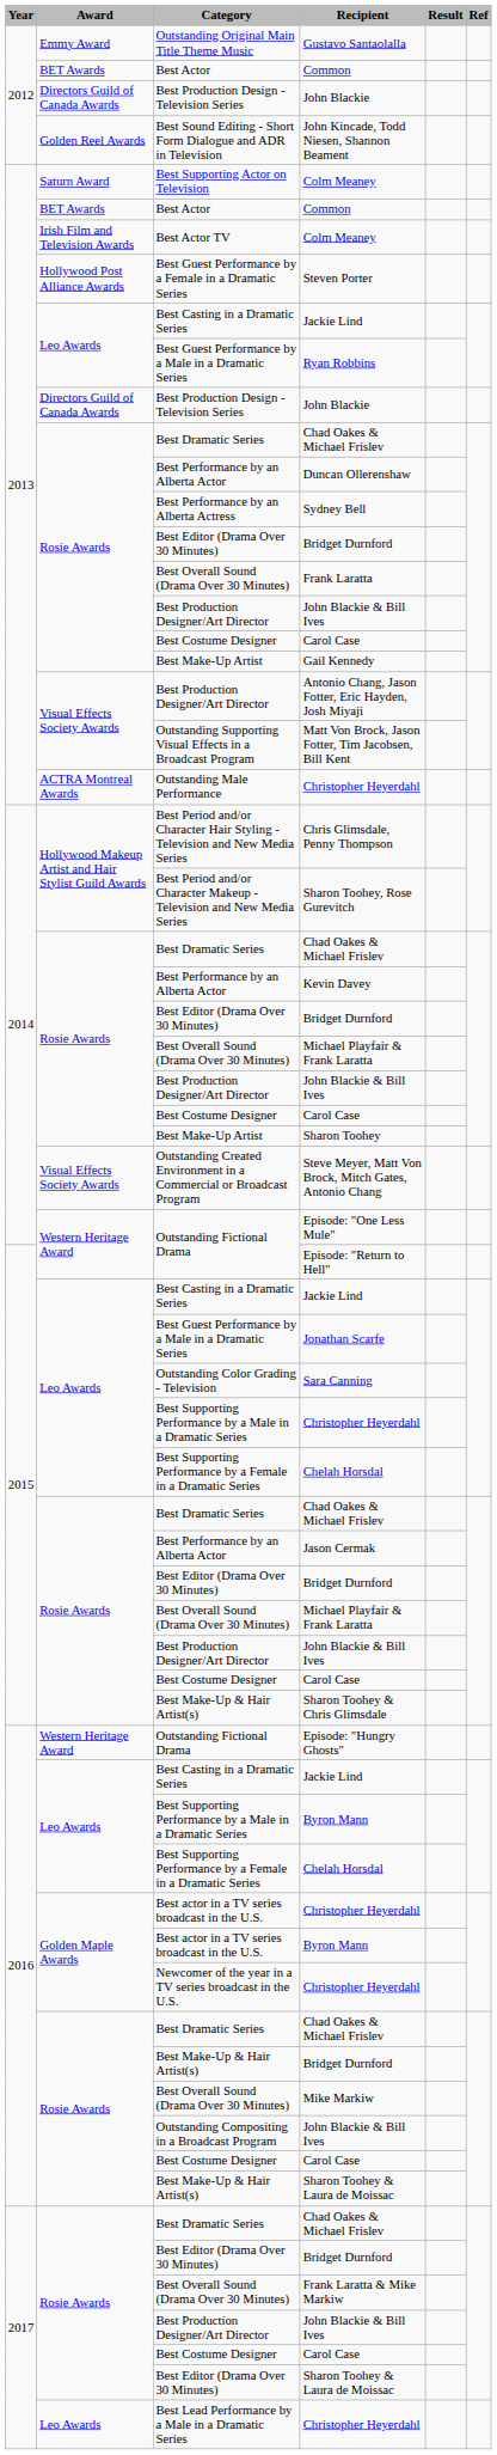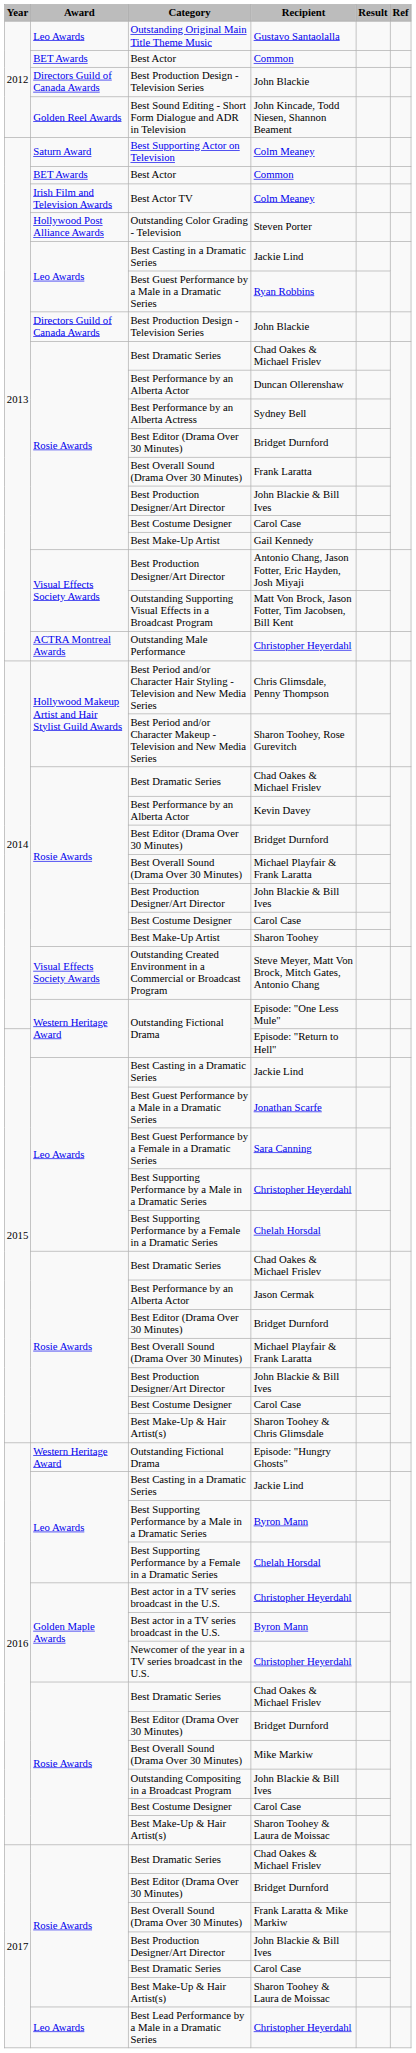 <table class="wikitable">
 <tr>
 <th style="background:#bcbcbc;">Year</th>
 <th style="background:#bcbcbc;">Award</th>
 <th style="background:#bcbcbc;">Category</th>
 <th style="background:#bcbcbc;">Recipient</th>
 <th style="background:#bcbcbc;">Result</th>
 <th style="background:#bcbcbc;">Ref</th>
 </tr>
 <tr>
 <td rowspan="4">2012</td>
-<td><a href='#'>Emmy Award</a></td>
+<td><a href='#'>Leo Awards</a></td>
 <td><a href='#'>Outstanding Original Main Title Theme Music</a></td>
 <td><a href='#'>Gustavo Santaolalla</a></td>
 <td></td>
 <td></td>
 </tr>
 <tr>
 <td><a href='#'>BET Awards</a></td>
 <td>Best Actor</td>
 <td><a href='#'>Common</a></td>
 <td></td>
 <td></td>
 </tr>
 <tr>
 <td><a href='#'>Directors Guild of Canada Awards</a></td>
 <td>Best Production Design - Television Series</td>
 <td>John Blackie</td>
 <td></td>
 <td></td>
 </tr>
 <tr>
 <td><a href='#'>Golden Reel Awards</a></td>
 <td>Best Sound Editing - Short Form Dialogue and ADR in Television</td>
 <td>John Kincade, Todd Niesen, Shannon Beament</td>
 <td></td>
 <td></td>
 </tr>
 <tr>
 <td rowspan=18>2013</td>
 <td><a href='#'>Saturn Award</a></td>
 <td><a href='#'>Best Supporting Actor on Television</a></td>
 <td><a href='#'>Colm Meaney</a></td>
 <td></td>
 <td></td>
 </tr>
 <tr>
 <td><a href='#'>BET Awards</a></td>
 <td>Best Actor</td>
 <td><a href='#'>Common</a></td>
 <td></td>
 <td></td>
 </tr>
 <tr>
 <td><a href='#'>Irish Film and Television Awards</a></td>
 <td>Best Actor TV</td>
 <td><a href='#'>Colm Meaney</a></td>
 <td></td>
 <td></td>
 </tr>
 <tr>
 <td><a href='#'>Hollywood Post Alliance Awards</a></td>
-<td>Best Guest Performance by a Female in a Dramatic Series</td>
+<td>Outstanding Color Grading - Television</td>
 <td>Steven Porter</td>
 <td></td>
 <td></td>
 </tr>
 <tr>
 <td rowspan=2><a href='#'>Leo Awards</a></td>
 <td>Best Casting in a Dramatic Series</td>
 <td>Jackie Lind</td>
 <td></td>
 <td rowspan=2></td>
 </tr>
 <tr>
 <td>Best Guest Performance by a Male in a Dramatic Series</td>
 <td><a href='#'>Ryan Robbins</a></td>
 <td></td>
 </tr>
 <tr>
 <td><a href='#'>Directors Guild of Canada Awards</a></td>
 <td>Best Production Design - Television Series</td>
 <td>John Blackie</td>
 <td></td>
 <td></td>
 </tr>
 <tr>
 <td rowspan=8><a href='#'>Rosie Awards</a></td>
 <td>Best Dramatic Series</td>
 <td>Chad Oakes & Michael Frislev</td>
 <td></td>
 <td rowspan=8></td>
 </tr>
 <tr>
 <td>Best Performance by an Alberta Actor</td>
 <td>Duncan Ollerenshaw</td>
 <td></td>
 </tr>
 <tr>
 <td>Best Performance by an Alberta Actress</td>
 <td>Sydney Bell</td>
 <td></td>
 </tr>
 <tr>
 <td>Best Editor (Drama Over 30 Minutes)</td>
 <td>Bridget Durnford</td>
 <td></td>
 </tr>
 <tr>
 <td>Best Overall Sound (Drama Over 30 Minutes)</td>
 <td>Frank Laratta</td>
 <td></td>
 </tr>
 <tr>
 <td>Best Production Designer/Art Director</td>
 <td>John Blackie & Bill Ives</td>
 <td></td>
 </tr>
 <tr>
 <td>Best Costume Designer</td>
 <td>Carol Case</td>
 <td></td>
 </tr>
 <tr>
 <td>Best Make-Up Artist</td>
 <td>Gail Kennedy</td>
 <td></td>
 </tr>
 <tr>
 <td rowspan=2><a href='#'>Visual Effects Society Awards</a></td>
 <td>Best Production Designer/Art Director</td>
 <td>Antonio Chang, Jason Fotter, Eric Hayden, Josh Miyaji</td>
 <td></td>
 <td rowspan=2></td>
 </tr>
 <tr>
 <td>Outstanding Supporting Visual Effects in a Broadcast Program</td>
 <td>Matt Von Brock, Jason Fotter, Tim Jacobsen, Bill Kent</td>
 <td></td>
 </tr>
 <tr>
 <td><a href='#'>ACTRA Montreal Awards</a></td>
 <td>Outstanding Male Performance</td>
 <td><a href='#'>Christopher Heyerdahl</a></td>
 <td></td>
 <td></td>
 </tr>
 <tr>
 <td rowspan=11>2014</td>
 <td rowspan=2><a href='#'>Hollywood Makeup Artist and Hair Stylist Guild Awards</a></td>
 <td>Best Period and/or Character Hair Styling - Television and New Media Series</td>
 <td>Chris Glimsdale, Penny Thompson</td>
 <td></td>
 <td rowspan=2></td>
 </tr>
 <tr>
 <td>Best Period and/or Character Makeup - Television and New Media Series</td>
 <td>Sharon Toohey, Rose Gurevitch</td>
 <td></td>
 </tr>
 <tr>
 <td rowspan=7><a href='#'>Rosie Awards</a></td>
 <td>Best Dramatic Series</td>
 <td>Chad Oakes & Michael Frislev</td>
 <td></td>
 <td rowspan=7></td>
 </tr>
 <tr>
 <td>Best Performance by an Alberta Actor</td>
 <td>Kevin Davey</td>
 <td></td>
 </tr>
 <tr>
 <td>Best Editor (Drama Over 30 Minutes)</td>
 <td>Bridget Durnford</td>
 <td></td>
 </tr>
 <tr>
 <td>Best Overall Sound (Drama Over 30 Minutes)</td>
 <td>Michael Playfair & Frank Laratta</td>
 <td></td>
 </tr>
 <tr>
 <td>Best Production Designer/Art Director</td>
 <td>John Blackie & Bill Ives</td>
 <td></td>
 </tr>
 <tr>
 <td>Best Costume Designer</td>
 <td>Carol Case</td>
 <td></td>
 </tr>
 <tr>
 <td>Best Make-Up Artist</td>
 <td>Sharon Toohey</td>
 <td></td>
 </tr>
 <tr>
 <td><a href='#'>Visual Effects Society Awards</a></td>
 <td>Outstanding Created Environment in a Commercial or Broadcast Program</td>
 <td>Steve Meyer, Matt Von Brock, Mitch Gates, Antonio Chang</td>
 <td></td>
 <td></td>
 </tr>
 <tr>
 <td rowspan="2"><a href='#'>Western Heritage Award</a></td>
 <td rowspan="2">Outstanding Fictional Drama</td>
 <td>Episode: "One Less Mule"</td>
 <td></td>
 <td></td>
 </tr>
 <tr>
 <td rowspan=13>2015</td>
 <td>Episode: "Return to Hell"</td>
 <td></td>
 <td></td>
 </tr>
 <tr>
 <td rowspan=5><a href='#'>Leo Awards</a></td>
 <td>Best Casting in a Dramatic Series</td>
 <td>Jackie Lind</td>
 <td></td>
 <td rowspan=5></td>
 </tr>
 <tr>
 <td>Best Guest Performance by a Male in a Dramatic Series</td>
 <td><a href='#'>Jonathan Scarfe</a></td>
 <td></td>
 </tr>
 <tr>
-<td>Outstanding Color Grading - Television</td>
+<td>Best Guest Performance by a Female in a Dramatic Series</td>
 <td><a href='#'>Sara Canning</a></td>
 <td></td>
 </tr>
 <tr>
 <td>Best Supporting Performance by a Male in a Dramatic Series</td>
 <td><a href='#'>Christopher Heyerdahl</a></td>
 <td></td>
 </tr>
 <tr>
 <td>Best Supporting Performance by a Female in a Dramatic Series</td>
 <td><a href='#'>Chelah Horsdal</a></td>
 <td></td>
 </tr>
 <tr>
 <td rowspan=7><a href='#'>Rosie Awards</a></td>
 <td>Best Dramatic Series</td>
 <td>Chad Oakes & Michael Frislev</td>
 <td></td>
 <td rowspan=7></td>
 </tr>
 <tr>
 <td>Best Performance by an Alberta Actor</td>
 <td>Jason Cermak</td>
 <td></td>
 </tr>
 <tr>
 <td>Best Editor (Drama Over 30 Minutes)</td>
 <td>Bridget Durnford</td>
 <td></td>
 </tr>
 <tr>
 <td>Best Overall Sound (Drama Over 30 Minutes)</td>
 <td>Michael Playfair & Frank Laratta</td>
 <td></td>
 </tr>
 <tr>
 <td>Best Production Designer/Art Director</td>
 <td>John Blackie & Bill Ives</td>
 <td></td>
 </tr>
 <tr>
 <td>Best Costume Designer</td>
 <td>Carol Case</td>
 <td></td>
 </tr>
 <tr>
 <td>Best Make-Up & Hair Artist(s)</td>
 <td>Sharon Toohey & Chris Glimsdale</td>
 <td></td>
 </tr>
 <tr>
 <td rowspan=13>2016</td>
 <td><a href='#'>Western Heritage Award</a></td>
 <td>Outstanding Fictional Drama</td>
 <td>Episode: "Hungry Ghosts"</td>
 <td></td>
 <td></td>
 </tr>
 <tr>
 <td rowspan=3><a href='#'>Leo Awards</a></td>
 <td>Best Casting in a Dramatic Series</td>
 <td>Jackie Lind</td>
 <td></td>
 <td rowspan=3></td>
 </tr>
 <tr>
 <td>Best Supporting Performance by a Male in a Dramatic Series</td>
 <td><a href='#'>Byron Mann</a></td>
 <td></td>
 </tr>
 <tr>
 <td>Best Supporting Performance by a Female in a Dramatic Series</td>
 <td><a href='#'>Chelah Horsdal</a></td>
 <td></td>
 </tr>
 <tr>
 <td rowspan=3><a href='#'>Golden Maple Awards</a></td>
 <td>Best actor in a TV series broadcast in the U.S.</td>
 <td><a href='#'>Christopher Heyerdahl</a></td>
 <td></td>
 <td rowspan=3></td>
 </tr>
 <tr>
 <td>Best actor in a TV series broadcast in the U.S.</td>
 <td><a href='#'>Byron Mann</a></td>
 <td></td>
 </tr>
 <tr>
 <td>Newcomer of the year in a TV series broadcast in the U.S.</td>
 <td><a href='#'>Christopher Heyerdahl</a></td>
 <td></td>
 </tr>
 <tr>
 <td rowspan=6><a href='#'>Rosie Awards</a></td>
 <td>Best Dramatic Series</td>
 <td>Chad Oakes & Michael Frislev</td>
 <td></td>
 <td rowspan=6></td>
 </tr>
 <tr>
-<td>Best Make-Up & Hair Artist(s)</td>
+<td>Best Editor (Drama Over 30 Minutes)</td>
 <td>Bridget Durnford</td>
 <td></td>
 </tr>
 <tr>
 <td>Best Overall Sound (Drama Over 30 Minutes)</td>
 <td>Mike Markiw</td>
 <td></td>
 </tr>
 <tr>
 <td>Outstanding Compositing in a Broadcast Program</td>
 <td>John Blackie & Bill Ives</td>
 <td></td>
 </tr>
 <tr>
 <td>Best Costume Designer</td>
 <td>Carol Case</td>
 <td></td>
 </tr>
 <tr>
 <td>Best Make-Up & Hair Artist(s)</td>
 <td>Sharon Toohey & Laura de Moissac</td>
 <td></td>
 </tr>
 <tr>
 <td rowspan=7>2017</td>
 <td rowspan=6><a href='#'>Rosie Awards</a></td>
 <td>Best Dramatic Series</td>
 <td>Chad Oakes & Michael Frislev</td>
 <td></td>
 <td rowspan=6></td>
 </tr>
 <tr>
 <td>Best Editor (Drama Over 30 Minutes)</td>
 <td>Bridget Durnford</td>
 <td></td>
 </tr>
 <tr>
 <td>Best Overall Sound (Drama Over 30 Minutes)</td>
 <td>Frank Laratta & Mike Markiw</td>
 <td></td>
 </tr>
 <tr>
 <td>Best Production Designer/Art Director</td>
 <td>John Blackie & Bill Ives</td>
 <td></td>
 </tr>
 <tr>
-<td>Best Costume Designer</td>
+<td>Best Dramatic Series</td>
 <td>Carol Case</td>
 <td></td>
 </tr>
 <tr>
-<td>Best Editor (Drama Over 30 Minutes)</td>
+<td>Best Make-Up & Hair Artist(s)</td>
 <td>Sharon Toohey & Laura de Moissac</td>
 <td></td>
 </tr>
 <tr>
 <td><a href='#'>Leo Awards</a></td>
 <td>Best Lead Performance by a Male in a Dramatic Series</td>
 <td><a href='#'>Christopher Heyerdahl</a></td>
 <td></td>
 <td></td>
 </tr>
 </table>
